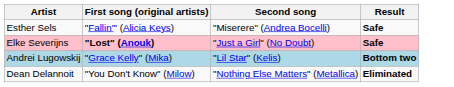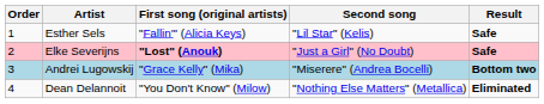 <table class=wikitable>
 <tr>
+<th>Order</th>
 <th>Artist</th>
 <th>First song (original artists)</th>
 <th>Second song</th>
 <th>Result</th>
 </tr>
 <tr>
+<td>1</td>
 <td>Esther Sels</td>
 <td>"<a href='#'>Fallin'</a>" (<a href='#'>Alicia Keys</a>)</td>
-<td>"Miserere" (<a href='#'>Andrea Bocelli</a>)</td>
+<td>"<a href='#'>Lil Star</a>" (<a href='#'>Kelis</a>)</td>
 <td><strong>Safe</strong></td>
 </tr>
 <tr style="background:pink;">
+<td>2</td>
 <td>Elke Severijns</td>
 <td><strong>"Lost" (<a href='#'>Anouk</a>)</strong></td>
 <td>"<a href='#'>Just a Girl</a>" (<a href='#'>No Doubt</a>)</td>
 <td><strong>Safe</strong></td>
 </tr>
 <tr style="background:lightblue;">
+<td>3</td>
 <td>Andrei Lugowskij</td>
 <td>"<a href='#'>Grace Kelly</a>" (<a href='#'>Mika</a>)</td>
-<td>"<a href='#'>Lil Star</a>" (<a href='#'>Kelis</a>)</td>
+<td>"Miserere" (<a href='#'>Andrea Bocelli</a>)</td>
 <td><strong>Bottom two</strong></td>
 </tr>
 <tr>
+<td>4</td>
 <td>Dean Delannoit</td>
 <td>"You Don't Know" (<a href='#'>Milow</a>)</td>
 <td>"<a href='#'>Nothing Else Matters</a>" (<a href='#'>Metallica</a>)</td>
 <td><strong>Eliminated</strong></td>
 </tr>
 </table>
